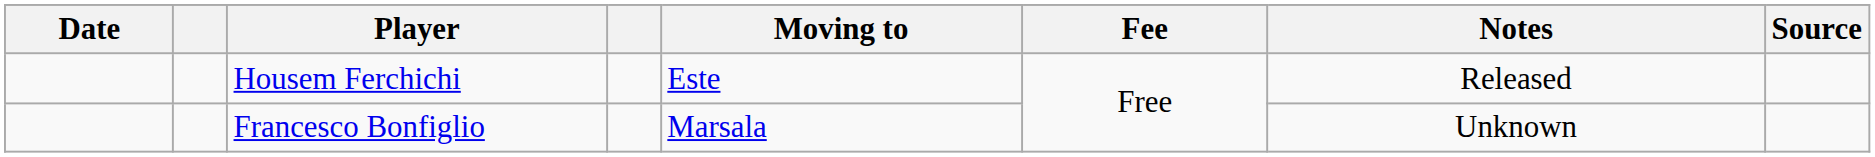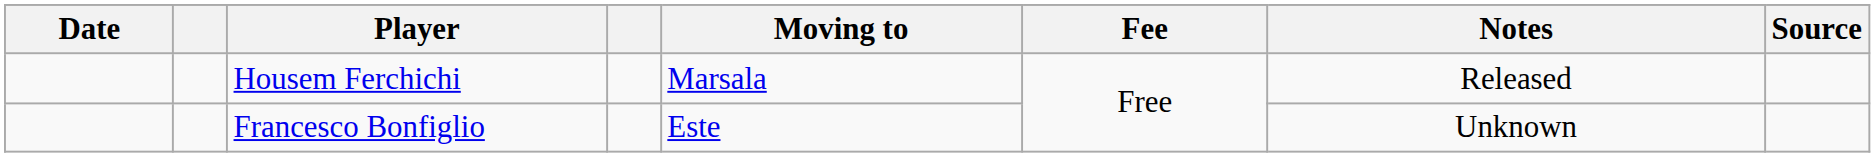 <table class="wikitable collapsible collapsed sortable">
 <tr>
 <th style="width:80px;">Date</th>
 <th style="width:20px;"></th>
 <th style="width:190px;">Player</th>
 <th style="width:20px;"></th>
 <th style="width:180px;">Moving to</th>
 <th style="width:120px;" class="unsortable">Fee</th>
 <th style="width:250px;" class="unsortable">Notes</th>
 <th style="width:20px;">Source</th>
 </tr>
 <tr>
 <td></td>
 <td align="center"></td>
 <td> <a href='#'>Housem Ferchichi</a></td>
 <td align="center"></td>
-<td> <a href='#'>Este</a></td>
+<td> <a href='#'>Marsala</a></td>
 <td rowspan="2" align="center">Free</td>
 <td align="center">Released</td>
 <td><small></small></td>
 </tr>
 <tr>
 <td></td>
 <td align="center"></td>
 <td> <a href='#'>Francesco Bonfiglio</a></td>
 <td align="center"></td>
-<td> <a href='#'>Marsala</a></td>
+<td> <a href='#'>Este</a></td>
 <td align="center">Unknown</td>
 <td><small></small></td>
 </tr>
 </table>
